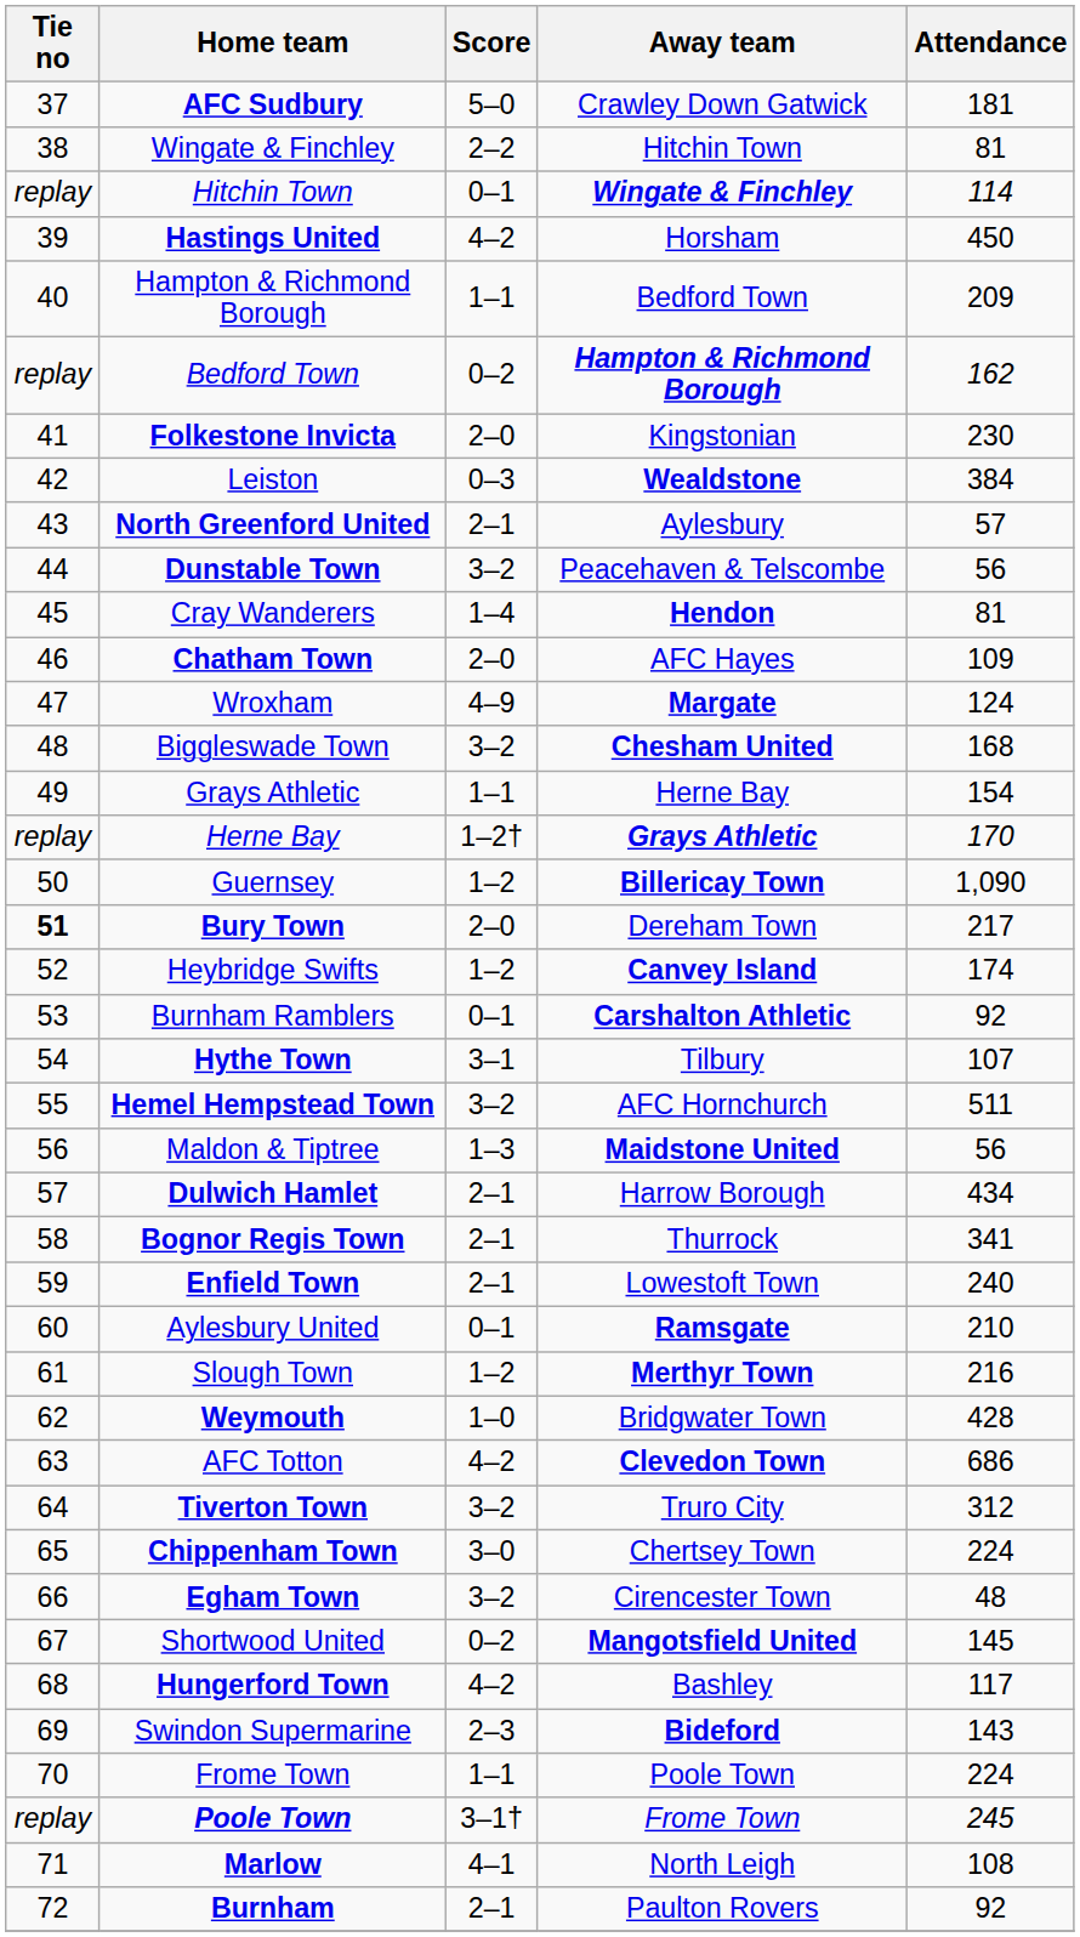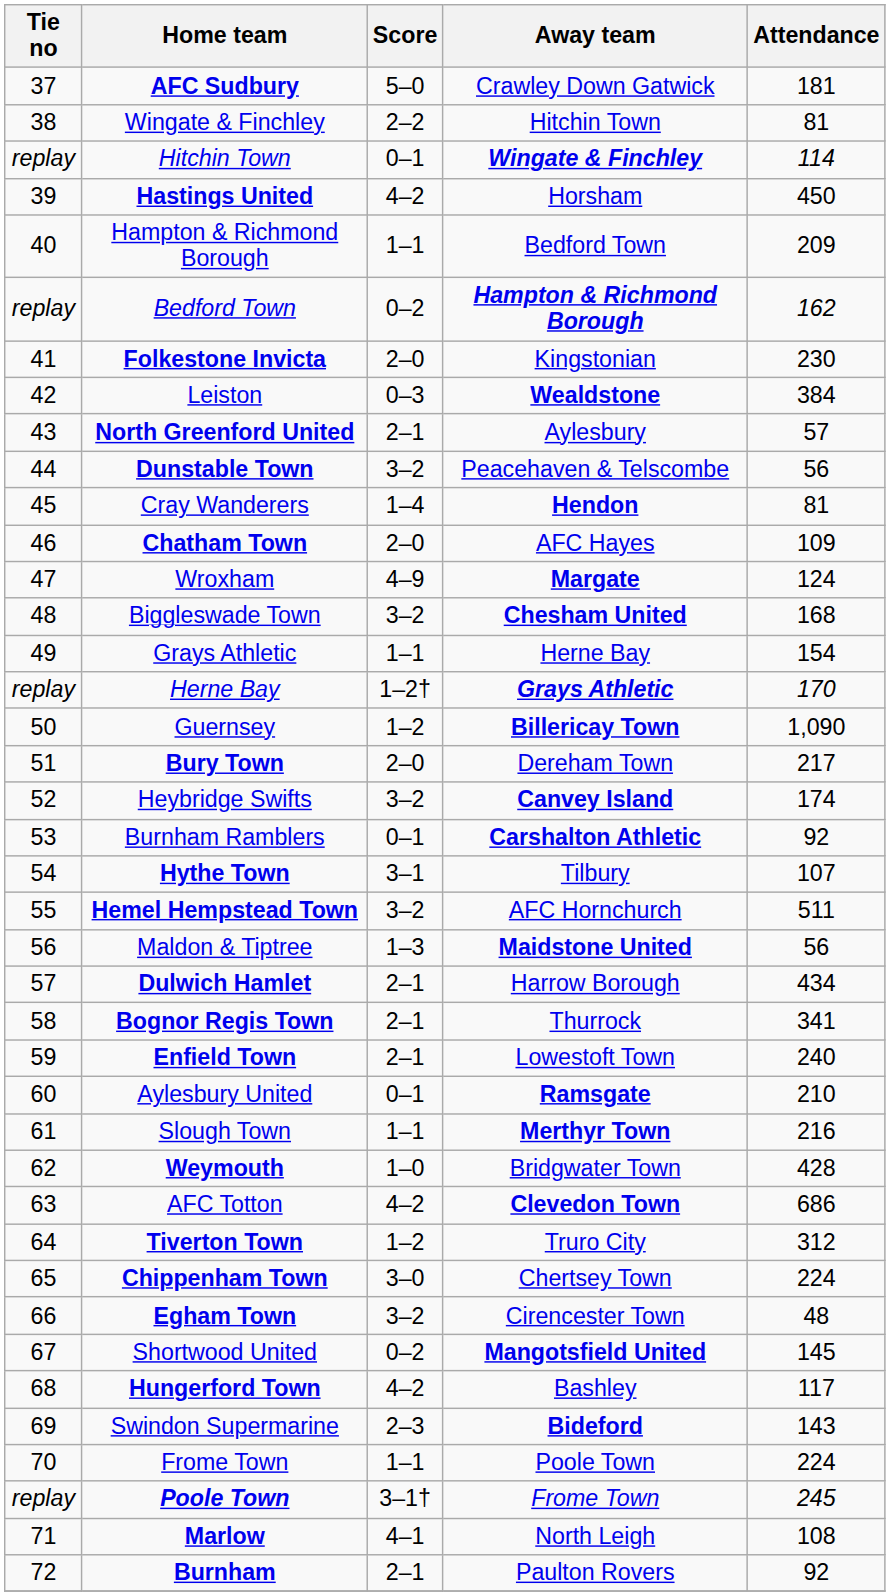 <table class="wikitable" style="text-align:center">
 <tr>
 <th>Tie no</th>
 <th>Home team</th>
 <th>Score</th>
 <th>Away team</th>
 <th>Attendance</th>
 </tr>
 <tr>
 <td>37</td>
 <td><strong><a href='#'>AFC Sudbury</a></strong></td>
 <td>5–0</td>
 <td><a href='#'>Crawley Down Gatwick</a></td>
 <td>181</td>
 </tr>
 <tr>
 <td>38</td>
 <td><a href='#'>Wingate & Finchley</a></td>
 <td>2–2</td>
 <td><a href='#'>Hitchin Town</a></td>
 <td>81</td>
 </tr>
 <tr>
 <td><em>replay</em></td>
 <td><em><a href='#'>Hitchin Town</a></em></td>
 <td>0–1</td>
 <td><strong><em><a href='#'>Wingate & Finchley</a></em></strong></td>
 <td><em>114</em></td>
 </tr>
 <tr>
 <td>39</td>
 <td><strong><a href='#'>Hastings United</a></strong></td>
 <td>4–2</td>
 <td><a href='#'>Horsham</a></td>
 <td>450</td>
 </tr>
 <tr>
 <td>40</td>
 <td><a href='#'>Hampton & Richmond Borough</a></td>
 <td>1–1</td>
 <td><a href='#'>Bedford Town</a></td>
 <td>209</td>
 </tr>
 <tr>
 <td><em>replay</em></td>
 <td><em><a href='#'>Bedford Town</a></em></td>
 <td>0–2</td>
 <td><strong><em><a href='#'>Hampton & Richmond Borough</a></em></strong></td>
 <td><em>162</em></td>
 </tr>
 <tr>
 <td>41</td>
 <td><strong><a href='#'>Folkestone Invicta</a></strong></td>
 <td>2–0</td>
 <td><a href='#'>Kingstonian</a></td>
 <td>230</td>
 </tr>
 <tr>
 <td>42</td>
 <td><a href='#'>Leiston</a></td>
 <td>0–3</td>
 <td><strong><a href='#'>Wealdstone</a></strong></td>
 <td>384</td>
 </tr>
 <tr>
 <td>43</td>
 <td><strong><a href='#'>North Greenford United</a></strong></td>
 <td>2–1</td>
 <td><a href='#'>Aylesbury</a></td>
 <td>57</td>
 </tr>
 <tr>
 <td>44</td>
 <td><strong><a href='#'>Dunstable Town</a></strong></td>
 <td>3–2</td>
 <td><a href='#'>Peacehaven & Telscombe</a></td>
 <td>56</td>
 </tr>
 <tr>
 <td>45</td>
 <td><a href='#'>Cray Wanderers</a></td>
 <td>1–4</td>
 <td><strong><a href='#'>Hendon</a></strong></td>
 <td>81</td>
 </tr>
 <tr>
 <td>46</td>
 <td><strong><a href='#'>Chatham Town</a></strong></td>
 <td>2–0</td>
 <td><a href='#'>AFC Hayes</a></td>
 <td>109</td>
 </tr>
 <tr>
 <td>47</td>
 <td><a href='#'>Wroxham</a></td>
 <td>4–9</td>
 <td><strong><a href='#'>Margate</a></strong></td>
 <td>124</td>
 </tr>
 <tr>
 <td>48</td>
 <td><a href='#'>Biggleswade Town</a></td>
 <td>3–2</td>
 <td><strong><a href='#'>Chesham United</a></strong></td>
 <td>168</td>
 </tr>
 <tr>
 <td>49</td>
 <td><a href='#'>Grays Athletic</a></td>
 <td>1–1</td>
 <td><a href='#'>Herne Bay</a></td>
 <td>154</td>
 </tr>
 <tr>
 <td><em>replay</em></td>
 <td><em><a href='#'>Herne Bay</a></em></td>
 <td>1–2†</td>
 <td><strong><em><a href='#'>Grays Athletic</a></em></strong></td>
 <td><em>170</em></td>
 </tr>
 <tr>
 <td>50</td>
 <td><a href='#'>Guernsey</a></td>
 <td>1–2</td>
 <td><strong><a href='#'>Billericay Town</a></strong></td>
 <td>1,090</td>
 </tr>
 <tr>
-<td><strong>51</strong></td>
+<td>51</td>
 <td><strong><a href='#'>Bury Town</a></strong></td>
 <td>2–0</td>
 <td><a href='#'>Dereham Town</a></td>
 <td>217</td>
 </tr>
 <tr>
 <td>52</td>
 <td><a href='#'>Heybridge Swifts</a></td>
-<td>1–2</td>
+<td>3–2</td>
 <td><strong><a href='#'>Canvey Island</a></strong></td>
 <td>174</td>
 </tr>
 <tr>
 <td>53</td>
 <td><a href='#'>Burnham Ramblers</a></td>
 <td>0–1</td>
 <td><strong><a href='#'>Carshalton Athletic</a></strong></td>
 <td>92</td>
 </tr>
 <tr>
 <td>54</td>
 <td><strong><a href='#'>Hythe Town</a></strong></td>
 <td>3–1</td>
 <td><a href='#'>Tilbury</a></td>
 <td>107</td>
 </tr>
 <tr>
 <td>55</td>
 <td><strong><a href='#'>Hemel Hempstead Town</a></strong></td>
 <td>3–2</td>
 <td><a href='#'>AFC Hornchurch</a></td>
 <td>511</td>
 </tr>
 <tr>
 <td>56</td>
 <td><a href='#'>Maldon & Tiptree</a></td>
 <td>1–3</td>
 <td><strong><a href='#'>Maidstone United</a></strong></td>
 <td>56</td>
 </tr>
 <tr>
 <td>57</td>
 <td><strong><a href='#'>Dulwich Hamlet</a></strong></td>
 <td>2–1</td>
 <td><a href='#'>Harrow Borough</a></td>
 <td>434</td>
 </tr>
 <tr>
 <td>58</td>
 <td><strong><a href='#'>Bognor Regis Town</a></strong></td>
 <td>2–1</td>
 <td><a href='#'>Thurrock</a></td>
 <td>341</td>
 </tr>
 <tr>
 <td>59</td>
 <td><strong><a href='#'>Enfield Town</a></strong></td>
 <td>2–1</td>
 <td><a href='#'>Lowestoft Town</a></td>
 <td>240</td>
 </tr>
 <tr>
 <td>60</td>
 <td><a href='#'>Aylesbury United</a></td>
 <td>0–1</td>
 <td><strong><a href='#'>Ramsgate</a></strong></td>
 <td>210</td>
 </tr>
 <tr>
 <td>61</td>
 <td><a href='#'>Slough Town</a></td>
-<td>1–2</td>
+<td>1–1</td>
 <td><strong><a href='#'>Merthyr Town</a></strong></td>
 <td>216</td>
 </tr>
 <tr>
 <td>62</td>
 <td><strong><a href='#'>Weymouth</a></strong></td>
 <td>1–0</td>
 <td><a href='#'>Bridgwater Town</a></td>
 <td>428</td>
 </tr>
 <tr>
 <td>63</td>
 <td><a href='#'>AFC Totton</a></td>
 <td>4–2</td>
 <td><strong><a href='#'>Clevedon Town</a></strong></td>
 <td>686</td>
 </tr>
 <tr>
 <td>64</td>
 <td><strong><a href='#'>Tiverton Town</a></strong></td>
-<td>3–2</td>
+<td>1–2</td>
 <td><a href='#'>Truro City</a></td>
 <td>312</td>
 </tr>
 <tr>
 <td>65</td>
 <td><strong><a href='#'>Chippenham Town</a></strong></td>
 <td>3–0</td>
 <td><a href='#'>Chertsey Town</a></td>
 <td>224</td>
 </tr>
 <tr>
 <td>66</td>
 <td><strong><a href='#'>Egham Town</a></strong></td>
 <td>3–2</td>
 <td><a href='#'>Cirencester Town</a></td>
 <td>48</td>
 </tr>
 <tr>
 <td>67</td>
 <td><a href='#'>Shortwood United</a></td>
 <td>0–2</td>
 <td><strong><a href='#'>Mangotsfield United</a></strong></td>
 <td>145</td>
 </tr>
 <tr>
 <td>68</td>
 <td><strong><a href='#'>Hungerford Town</a></strong></td>
 <td>4–2</td>
 <td><a href='#'>Bashley</a></td>
 <td>117</td>
 </tr>
 <tr>
 <td>69</td>
 <td><a href='#'>Swindon Supermarine</a></td>
 <td>2–3</td>
 <td><strong><a href='#'>Bideford</a></strong></td>
 <td>143</td>
 </tr>
 <tr>
 <td>70</td>
 <td><a href='#'>Frome Town</a></td>
 <td>1–1</td>
 <td><a href='#'>Poole Town</a></td>
 <td>224</td>
 </tr>
 <tr>
 <td><em>replay</em></td>
 <td><strong><em><a href='#'>Poole Town</a></em></strong></td>
 <td>3–1†</td>
 <td><em><a href='#'>Frome Town</a></em></td>
 <td><em>245</em></td>
 </tr>
 <tr>
 <td>71</td>
 <td><strong><a href='#'>Marlow</a></strong></td>
 <td>4–1</td>
 <td><a href='#'>North Leigh</a></td>
 <td>108</td>
 </tr>
 <tr>
 <td>72</td>
 <td><strong><a href='#'>Burnham</a></strong></td>
 <td>2–1</td>
 <td><a href='#'>Paulton Rovers</a></td>
 <td>92</td>
 </tr>
 <tr>
 </tr>
 </table>
